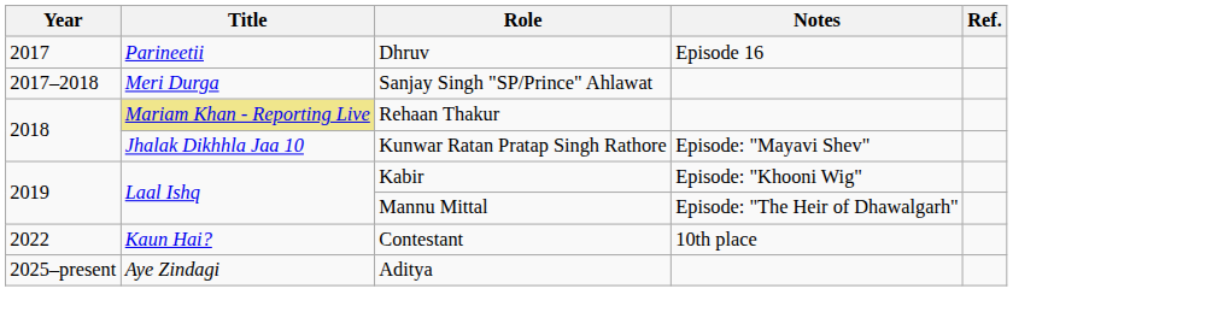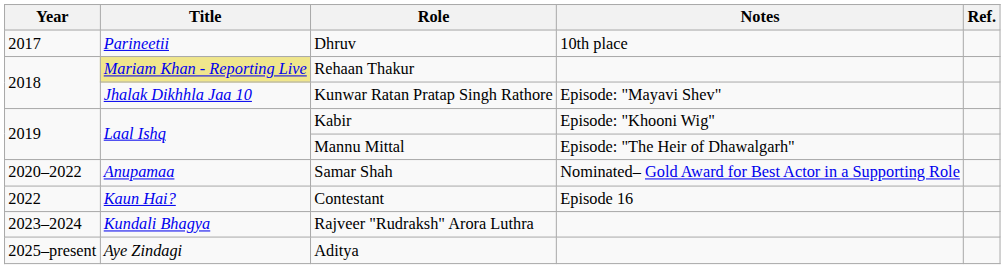 <table class="wikitable sortable">
 <tr>
 <th>Year</th>
 <th>Title</th>
 <th>Role</th>
 <th>Notes</th>
 <th>Ref.</th>
 </tr>
 <tr>
 <td scope="row">2017</td>
 <td><em><a href='#'>Parineetii</a></em></td>
 <td>Dhruv</td>
-<td>Episode 16</td>
-<td></td>
-</tr>
-<tr>
-<td scope="row">2017–2018</td>
-<td><em><a href='#'>Meri Durga</a></em></td>
-<td>Sanjay Singh "SP/Prince" Ahlawat</td>
-<td></td>
+<td>10th place</td>
 <td></td>
 </tr>
 <tr>
 <td scope="row" rowspan="2">2018</td>
 <td style="background: khaki;"><em><a href='#'>Mariam Khan - Reporting Live</a></em></td>
 <td>Rehaan Thakur</td>
 <td></td>
 <td></td>
 </tr>
 <tr>
 <td><em><a href='#'>Jhalak Dikhhla Jaa 10</a></em></td>
 <td>Kunwar Ratan Pratap Singh Rathore</td>
 <td>Episode: "Mayavi Shev"</td>
 <td></td>
 </tr>
 <tr>
 <td scope="row" rowspan="2">2019</td>
 <td rowspan="2"><em><a href='#'>Laal Ishq</a></em></td>
 <td>Kabir</td>
 <td>Episode: "Khooni Wig"</td>
 <td></td>
 </tr>
 <tr>
 <td>Mannu Mittal</td>
 <td>Episode: "The Heir of Dhawalgarh"</td>
 <td></td>
 </tr>
 <tr>
+<td scope="row">2020–2022</td>
+<td><em><a href='#'>Anupamaa</a></em></td>
+<td>Samar Shah</td>
+<td>Nominated– <a href='#'>Gold Award for Best Actor in a Supporting Role</a></td>
+<td></td>
+</tr>
+<tr>
 <td>2022</td>
 <td><em><a href='#'>Kaun Hai?</a></em></td>
 <td>Contestant</td>
-<td>10th place</td>
+<td>Episode 16</td>
+<td></td>
+</tr>
+<tr>
+<td>2023–2024</td>
+<td><em><a href='#'>Kundali Bhagya</a></em></td>
+<td>Rajveer "Rudraksh" Arora Luthra</td>
+<td></td>
 <td></td>
 </tr>
 <tr>
 <td>2025–present</td>
 <td><em>Aye Zindagi</em></td>
 <td>Aditya</td>
 <td></td>
 <td></td>
 </tr>
 </table>
